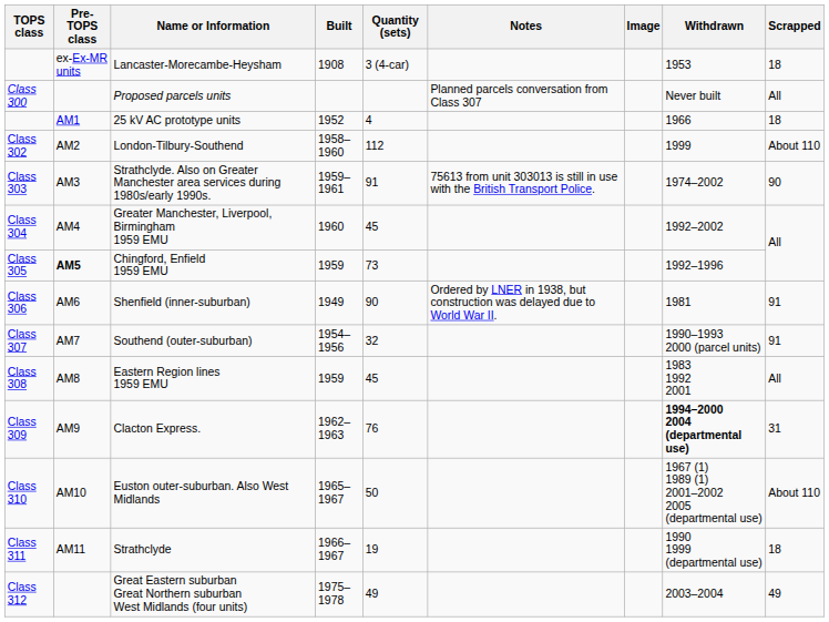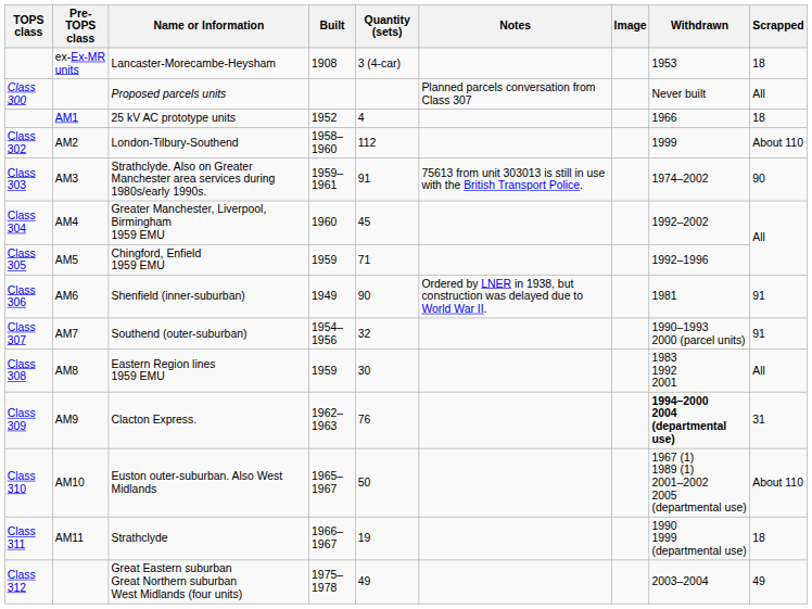 <table class="wikitable" width=90%>
 <tr>
 <th>TOPS class</th>
 <th>Pre-TOPS class</th>
 <th>Name or Information</th>
 <th>Built</th>
 <th>Quantity (sets)</th>
 <th>Notes</th>
 <th>Image</th>
 <th>Withdrawn</th>
 <th>Scrapped</th>
 </tr>
 <tr>
 <td> </td>
 <td>ex-<a href='#'>Ex-MR units</a></td>
 <td>Lancaster-Morecambe-Heysham</td>
 <td>1908</td>
 <td>3 (4-car)</td>
 <td></td>
 <td></td>
 <td>1953</td>
 <td>18</td>
 </tr>
 <tr>
 <td><em><a href='#'>Class 300</a></em></td>
 <td> </td>
 <td><em>Proposed parcels units</em></td>
 <td></td>
 <td></td>
 <td>Planned parcels conversation from Class 307</td>
 <td></td>
 <td>Never built</td>
 <td>All</td>
 </tr>
 <tr>
 <td> </td>
 <td><a href='#'>AM1</a></td>
 <td>25 kV AC prototype units</td>
 <td>1952</td>
 <td>4</td>
 <td></td>
 <td></td>
 <td>1966</td>
 <td>18</td>
 </tr>
 <tr>
 <td><a href='#'>Class 302</a></td>
 <td>AM2</td>
 <td>London-Tilbury-Southend</td>
 <td>1958–1960</td>
 <td>112</td>
 <td></td>
 <td></td>
 <td>1999</td>
 <td>About 110</td>
 </tr>
 <tr>
 <td><a href='#'>Class 303</a></td>
 <td>AM3</td>
 <td>Strathclyde. Also on Greater Manchester area services during 1980s/early 1990s.</td>
 <td>1959–1961</td>
 <td>91</td>
 <td>75613 from unit 303013 is still in use with the <a href='#'>British Transport Police</a>.</td>
 <td></td>
 <td>1974–2002</td>
 <td>90</td>
 </tr>
 <tr>
 <td><a href='#'>Class 304</a></td>
 <td>AM4</td>
 <td>Greater Manchester, Liverpool, Birmingham<br>1959 EMU</td>
 <td>1960</td>
 <td>45</td>
 <td></td>
 <td></td>
 <td>1992–2002</td>
 <td rowspan=2>All</td>
 </tr>
 <tr>
 <td><a href='#'>Class 305</a></td>
-<td><strong>AM5</strong></td>
+<td>AM5</td>
 <td>Chingford, Enfield<br>1959 EMU</td>
 <td>1959</td>
-<td>73</td>
+<td>71</td>
 <td></td>
 <td></td>
 <td>1992–1996</td>
 </tr>
 <tr>
 <td><a href='#'>Class 306</a></td>
 <td>AM6</td>
 <td>Shenfield (inner-suburban)</td>
 <td>1949</td>
 <td>90</td>
 <td>Ordered by <a href='#'>LNER</a> in 1938, but construction was delayed due to <a href='#'>World War II</a>.</td>
 <td></td>
 <td>1981</td>
 <td>91</td>
 </tr>
 <tr>
 <td><a href='#'>Class 307</a></td>
 <td>AM7</td>
 <td>Southend (outer-suburban)</td>
 <td>1954–1956</td>
 <td>32</td>
 <td></td>
 <td></td>
 <td>1990–1993<br>2000 (parcel units)</td>
 <td>91</td>
 </tr>
 <tr>
 <td><a href='#'>Class 308</a></td>
 <td>AM8</td>
 <td>Eastern Region lines<br>1959 EMU</td>
 <td>1959</td>
-<td>45</td>
+<td>30</td>
 <td></td>
 <td></td>
 <td>1983<br>1992<br>2001</td>
 <td>All</td>
 </tr>
 <tr>
 <td><a href='#'>Class 309</a></td>
 <td>AM9</td>
 <td>Clacton Express.</td>
 <td>1962–1963</td>
 <td>76</td>
 <td></td>
 <td></td>
 <td><strong>1994–2000<br>2004 (departmental use)</strong></td>
 <td>31</td>
 </tr>
 <tr>
 <td><a href='#'>Class 310</a></td>
 <td>AM10</td>
 <td>Euston outer-suburban. Also West Midlands</td>
 <td>1965–1967</td>
 <td>50</td>
 <td></td>
 <td></td>
 <td>1967 (1)<br>1989 (1)<br>2001–2002<br>2005 (departmental use)</td>
 <td>About 110</td>
 </tr>
 <tr>
 <td><a href='#'>Class 311</a></td>
 <td>AM11</td>
 <td>Strathclyde</td>
 <td>1966–1967</td>
 <td>19</td>
 <td></td>
 <td></td>
 <td>1990<br>1999 (departmental use)</td>
 <td>18</td>
 </tr>
 <tr>
 <td><a href='#'>Class 312</a></td>
 <td></td>
 <td>Great Eastern suburban<br>Great Northern suburban<br> West Midlands (four units)</td>
 <td>1975–1978</td>
 <td>49</td>
 <td></td>
 <td></td>
 <td>2003–2004</td>
 <td>49</td>
 </tr>
 </table>
